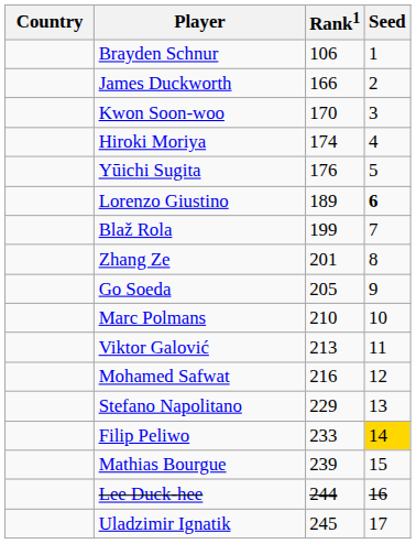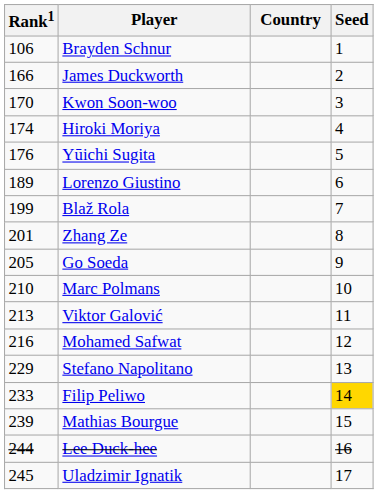 <table class="sortable wikitable">
 <tr>
+<th>Rank<sup>1</sup></th>
+<th width="175">Player</th>
 <th width="70">Country</th>
-<th width="175">Player</th>
-<th>Rank<sup>1</sup></th>
 <th>Seed</th>
 </tr>
 <tr>
+<td>106</td>
+<td><a href='#'>Brayden Schnur</a></td>
 <td></td>
-<td><a href='#'>Brayden Schnur</a></td>
-<td>106</td>
 <td>1</td>
 </tr>
 <tr>
+<td>166</td>
+<td><a href='#'>James Duckworth</a></td>
 <td></td>
-<td><a href='#'>James Duckworth</a></td>
-<td>166</td>
 <td>2</td>
 </tr>
 <tr>
+<td>170</td>
+<td><a href='#'>Kwon Soon-woo</a></td>
 <td></td>
-<td><a href='#'>Kwon Soon-woo</a></td>
-<td>170</td>
 <td>3</td>
 </tr>
 <tr>
+<td>174</td>
+<td><a href='#'>Hiroki Moriya</a></td>
 <td></td>
-<td><a href='#'>Hiroki Moriya</a></td>
-<td>174</td>
 <td>4</td>
 </tr>
 <tr>
+<td>176</td>
+<td><a href='#'>Yūichi Sugita</a></td>
 <td></td>
-<td><a href='#'>Yūichi Sugita</a></td>
-<td>176</td>
 <td>5</td>
 </tr>
 <tr>
+<td>189</td>
+<td><a href='#'>Lorenzo Giustino</a></td>
 <td></td>
-<td><a href='#'>Lorenzo Giustino</a></td>
-<td>189</td>
-<td><strong>6</strong></td>
+<td>6</td>
 </tr>
 <tr>
+<td>199</td>
+<td><a href='#'>Blaž Rola</a></td>
 <td></td>
-<td><a href='#'>Blaž Rola</a></td>
-<td>199</td>
 <td>7</td>
 </tr>
 <tr>
+<td>201</td>
+<td><a href='#'>Zhang Ze</a></td>
 <td></td>
-<td><a href='#'>Zhang Ze</a></td>
-<td>201</td>
 <td>8</td>
 </tr>
 <tr>
+<td>205</td>
+<td><a href='#'>Go Soeda</a></td>
 <td></td>
-<td><a href='#'>Go Soeda</a></td>
-<td>205</td>
 <td>9</td>
 </tr>
 <tr>
+<td>210</td>
+<td><a href='#'>Marc Polmans</a></td>
 <td></td>
-<td><a href='#'>Marc Polmans</a></td>
-<td>210</td>
 <td>10</td>
 </tr>
 <tr>
+<td>213</td>
+<td><a href='#'>Viktor Galović</a></td>
 <td></td>
-<td><a href='#'>Viktor Galović</a></td>
-<td>213</td>
 <td>11</td>
 </tr>
 <tr>
+<td>216</td>
+<td><a href='#'>Mohamed Safwat</a></td>
 <td></td>
-<td><a href='#'>Mohamed Safwat</a></td>
-<td>216</td>
 <td>12</td>
 </tr>
 <tr>
+<td>229</td>
+<td><a href='#'>Stefano Napolitano</a></td>
 <td></td>
-<td><a href='#'>Stefano Napolitano</a></td>
-<td>229</td>
 <td>13</td>
 </tr>
 <tr>
+<td>233</td>
+<td><a href='#'>Filip Peliwo</a></td>
 <td></td>
-<td><a href='#'>Filip Peliwo</a></td>
-<td>233</td>
 <td style="background: gold;">14</td>
 </tr>
 <tr>
+<td>239</td>
+<td><a href='#'>Mathias Bourgue</a></td>
 <td></td>
-<td><a href='#'>Mathias Bourgue</a></td>
-<td>239</td>
 <td>15</td>
 </tr>
 <tr>
+<td><s>244</s></td>
+<td><s><a href='#'>Lee Duck-hee</a></s></td>
 <td><s></s></td>
-<td><s><a href='#'>Lee Duck-hee</a></s></td>
-<td><s>244</s></td>
 <td><s>16</s></td>
 </tr>
 <tr>
+<td>245</td>
+<td><a href='#'>Uladzimir Ignatik</a></td>
 <td></td>
-<td><a href='#'>Uladzimir Ignatik</a></td>
-<td>245</td>
 <td>17</td>
 </tr>
 </table>
